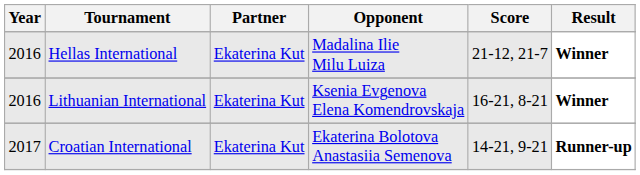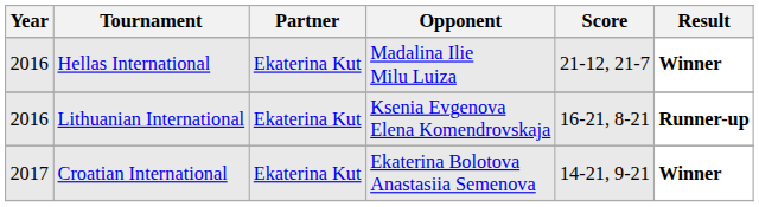 <table class="sortable wikitable" style="font-size: 90%;">
 <tr>
 <th>Year</th>
 <th>Tournament</th>
 <th>Partner</th>
 <th>Opponent</th>
 <th>Score</th>
 <th>Result</th>
 </tr>
 <tr>
 </tr>
 <tr style="background:#E9E9E9">
 <td align="center">2016</td>
 <td align="left"><a href='#'>Hellas International</a></td>
 <td align="left"> <a href='#'>Ekaterina Kut</a></td>
 <td align="left"> <a href='#'>Madalina Ilie</a> <br>  <a href='#'>Milu Luiza</a></td>
 <td align="left">21-12, 21-7</td>
 <td style="text-align:left; background:white"> <strong>Winner</strong></td>
 </tr>
 <tr>
 </tr>
 <tr style="background:#E9E9E9">
 <td align="center">2016</td>
 <td align="left"><a href='#'>Lithuanian International</a></td>
 <td align="left"> <a href='#'>Ekaterina Kut</a></td>
 <td align="left"> <a href='#'>Ksenia Evgenova</a> <br>  <a href='#'>Elena Komendrovskaja</a></td>
 <td align="left">16-21, 8-21</td>
-<td style="text-align:left; background:white"> <strong>Winner</strong></td>
+<td style="text-align:left; background:white"> <strong>Runner-up</strong></td>
 </tr>
 <tr>
 </tr>
 <tr style="background:#E9E9E9">
 <td align="center">2017</td>
 <td align="left"><a href='#'>Croatian International</a></td>
 <td align="left"> <a href='#'>Ekaterina Kut</a></td>
 <td align="left"> <a href='#'>Ekaterina Bolotova</a> <br>  <a href='#'>Anastasiia Semenova</a></td>
 <td align="left">14-21, 9-21</td>
-<td style="text-align:left; background:white"> <strong>Runner-up</strong></td>
+<td style="text-align:left; background:white"> <strong>Winner</strong></td>
 </tr>
 <tr>
 </tr>
 </table>
